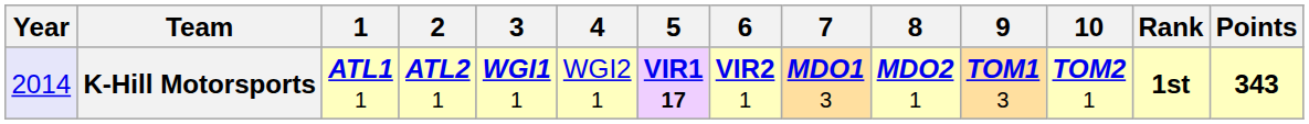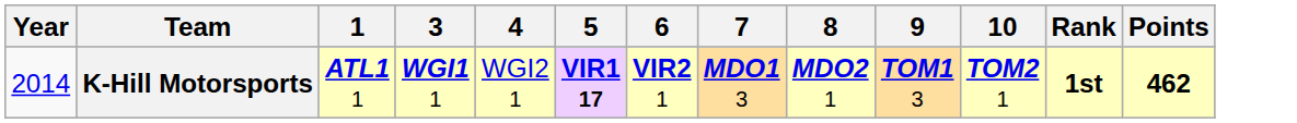 <table class="wikitable" style="text-align:center; font-size:95%">
 <tr>
 <th>Year</th>
 <th>Team</th>
 <th>1</th>
-<th>2</th>
 <th>3</th>
 <th>4</th>
 <th>5</th>
 <th>6</th>
 <th>7</th>
 <th>8</th>
 <th>9</th>
 <th>10</th>
 <th>Rank</th>
 <th>Points</th>
 </tr>
 <tr>
-<td style="background: lavender;"><a href='#'>2014</a></td>
+<td><a href='#'>2014</a></td>
 <th>K-Hill Motorsports</th>
 <td style="background:#FFFFBF;"><strong><em><a href='#'>ATL1</a></em></strong><br><small>1</small></td>
-<td style="background:#FFFFBF;"><strong><em><a href='#'>ATL2</a></em></strong><br><small>1</small></td>
 <td style="background:#FFFFBF;"><strong><em><a href='#'>WGI1</a></em></strong><br><small>1</small></td>
 <td style="background:#FFFFBF;"><a href='#'>WGI2</a><br><small>1</small></td>
 <td style="background:#EFCFFF;"><strong><a href='#'>VIR1</a><br><small>17</small></strong></td>
 <td style="background:#FFFFBF;"><strong><a href='#'>VIR2</a></strong><br><small>1</small></td>
 <td style="background:#FFDF9F;"><strong><em><a href='#'>MDO1</a></em></strong><br><small>3</small></td>
 <td style="background:#FFFFBF;"><strong><em><a href='#'>MDO2</a></em></strong><br><small>1</small></td>
 <td style="background:#FFDF9F;"><strong><em><a href='#'>TOM1</a></em></strong><br><small>3</small></td>
 <td style="background:#FFFFBF;"><strong><em><a href='#'>TOM2</a></em></strong><br><small>1</small></td>
 <td style="background:#FFFFBF;"><strong>1st</strong></td>
-<td style="background:#FFFFBF;"><strong>343</strong></td>
+<td style="background:#FFFFBF;"><strong>462</strong></td>
 </tr>
 </table>
